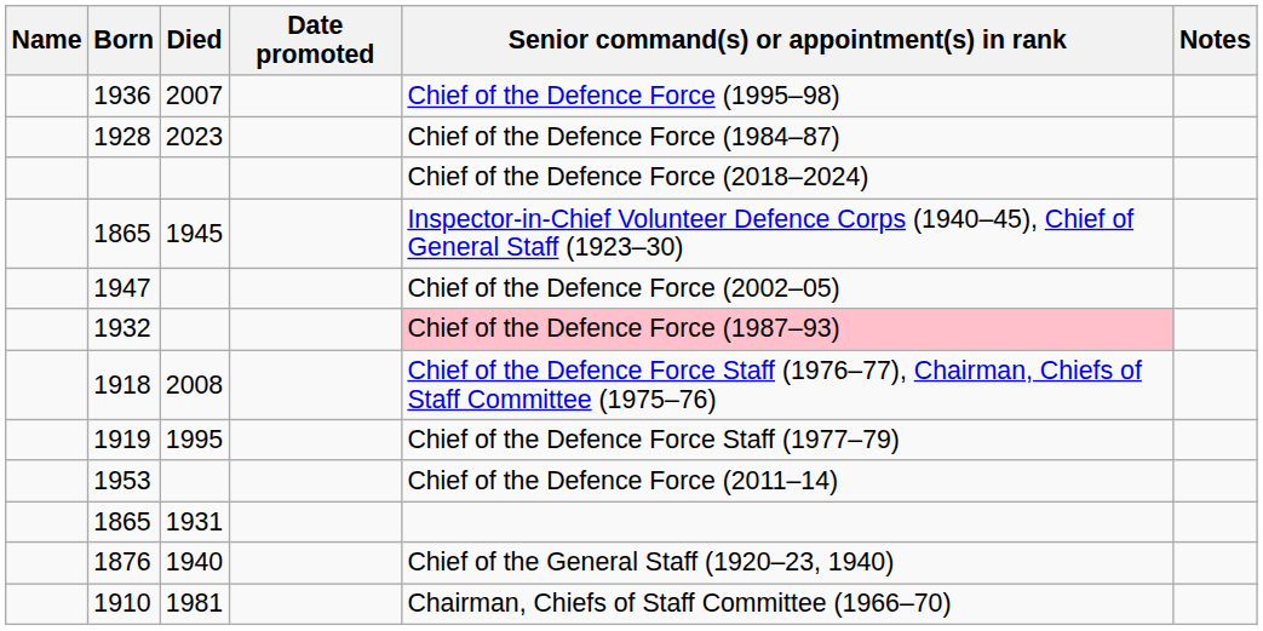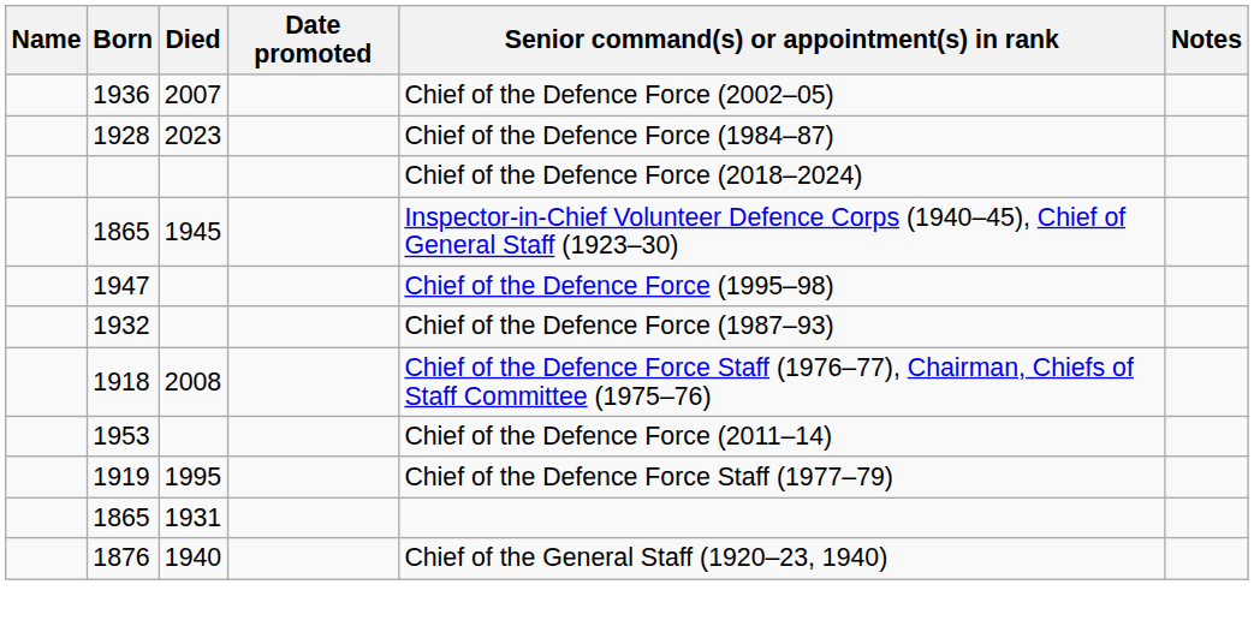 <table class="wikitable plainrowheaders sortable" style="width:88%;">
 <tr>
 <th scope="col">Name</th>
 <th scope="col">Born</th>
 <th scope="col">Died</th>
 <th scope="col">Date promoted</th>
 <th scope="col" class="unsortable">Senior command(s) or appointment(s) in rank</th>
 <th scope="col" class="unsortable">Notes</th>
 </tr>
 <tr>
 <td></td>
 <td>1936</td>
 <td>2007</td>
 <td></td>
-<td><a href='#'>Chief of the Defence Force</a> (1995–98)</td>
+<td>Chief of the Defence Force (2002–05)</td>
 <td></td>
 </tr>
 <tr>
 <td></td>
 <td>1928</td>
 <td>2023</td>
 <td></td>
 <td>Chief of the Defence Force (1984–87)</td>
 <td></td>
 </tr>
 <tr>
 <td></td>
 <td></td>
 <td></td>
 <td></td>
 <td>Chief of the Defence Force (2018–2024)</td>
 <td></td>
 </tr>
 <tr>
 <td></td>
 <td>1865</td>
 <td>1945</td>
 <td></td>
 <td><a href='#'>Inspector-in-Chief Volunteer Defence Corps</a> (1940–45), <a href='#'>Chief of General Staff</a> (1923–30)</td>
 <td></td>
 </tr>
 <tr>
 <td></td>
 <td>1947</td>
 <td></td>
 <td></td>
-<td>Chief of the Defence Force (2002–05)</td>
+<td><a href='#'>Chief of the Defence Force</a> (1995–98)</td>
 <td></td>
 </tr>
 <tr>
 <td></td>
 <td>1932</td>
 <td></td>
 <td></td>
-<td style="background: pink;">Chief of the Defence Force (1987–93)</td>
+<td>Chief of the Defence Force (1987–93)</td>
 <td></td>
 </tr>
 <tr>
 <td></td>
 <td>1918</td>
 <td>2008</td>
 <td></td>
 <td><a href='#'>Chief of the Defence Force Staff</a> (1976–77), <a href='#'>Chairman, Chiefs of Staff Committee</a> (1975–76)</td>
 <td></td>
 </tr>
 <tr>
 <td></td>
+<td>1953</td>
+<td></td>
+<td></td>
+<td>Chief of the Defence Force (2011–14)</td>
+<td></td>
+</tr>
+<tr>
+<td></td>
 <td>1919</td>
 <td>1995</td>
 <td></td>
 <td>Chief of the Defence Force Staff (1977–79)</td>
-<td></td>
-</tr>
-<tr>
-<td></td>
-<td>1953</td>
-<td></td>
-<td></td>
-<td>Chief of the Defence Force (2011–14)</td>
 <td></td>
 </tr>
 <tr>
 <td></td>
 <td>1865</td>
 <td>1931</td>
 <td></td>
 <td></td>
 <td></td>
 </tr>
 <tr>
 <td></td>
 <td>1876</td>
 <td>1940</td>
 <td></td>
 <td>Chief of the General Staff (1920–23, 1940)</td>
 <td></td>
 </tr>
-<tr>
-<td></td>
-<td>1910</td>
-<td>1981</td>
-<td></td>
-<td>Chairman, Chiefs of Staff Committee (1966–70)</td>
-<td></td>
-</tr>
 </table>
